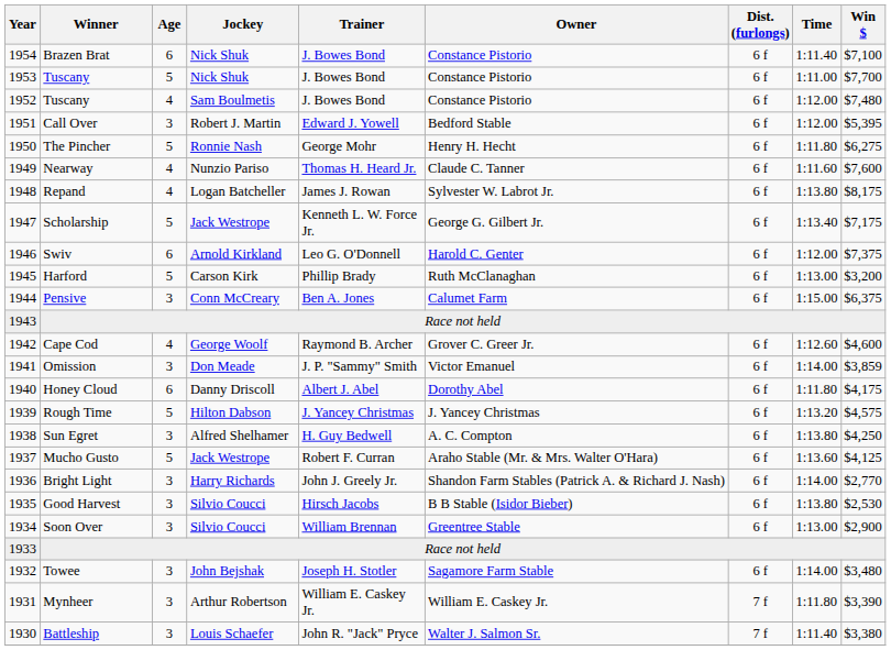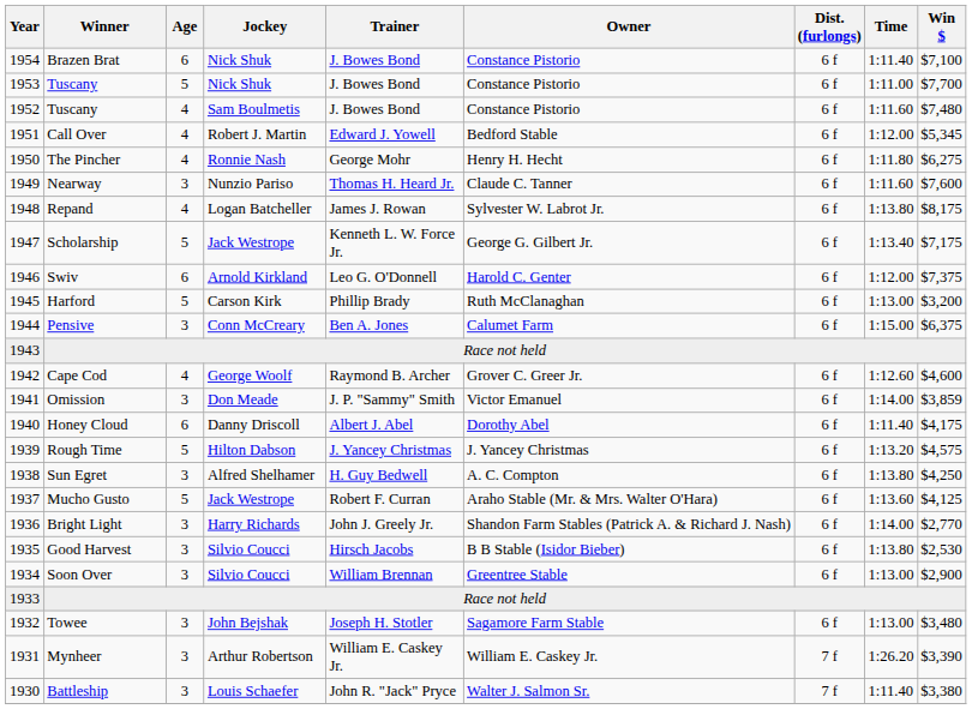 <table class="wikitable sortable" style="font-size:90%">
 <tr>
 <th style="width:30px">Year<br></th>
 <th style="width:110px">Winner<br></th>
 <th style="width:30px">Age<br></th>
 <th style="width:110px">Jockey<br></th>
 <th style="width:125px">Trainer<br></th>
 <th>Owner<br></th>
 <th style="width:25px">Dist.<br> <span>(<a href='#'>furlongs</a>)</span></th>
 <th style="width:25px">Time<br></th>
 <th style="width:25px">Win<br><a href='#'>$</a></th>
 </tr>
 <tr>
 <td align=center>1954</td>
 <td>Brazen Brat</td>
 <td align=center>6</td>
 <td><a href='#'>Nick Shuk</a></td>
 <td><a href='#'>J. Bowes Bond</a></td>
 <td><a href='#'>Constance Pistorio</a></td>
 <td align=center>6 f</td>
 <td>1:11.40</td>
 <td>$7,100</td>
 </tr>
 <tr>
 <td align=center>1953</td>
 <td><a href='#'>Tuscany</a></td>
 <td align=center>5</td>
 <td><a href='#'>Nick Shuk</a></td>
 <td>J. Bowes Bond</td>
 <td>Constance Pistorio</td>
 <td align=center>6 f</td>
 <td>1:11.00</td>
 <td>$7,700</td>
 </tr>
 <tr>
 <td align=center>1952</td>
 <td>Tuscany</td>
 <td align=center>4</td>
 <td><a href='#'>Sam Boulmetis</a></td>
 <td>J. Bowes Bond</td>
 <td>Constance Pistorio</td>
 <td align=center>6 f</td>
-<td>1:12.00</td>
+<td>1:11.60</td>
 <td>$7,480</td>
 </tr>
 <tr>
 <td align=center>1951</td>
 <td>Call Over</td>
-<td align=center>3</td>
+<td align=center>4</td>
 <td>Robert J. Martin</td>
 <td><a href='#'>Edward J. Yowell</a></td>
 <td>Bedford Stable</td>
 <td align=center>6 f</td>
 <td>1:12.00</td>
-<td>$5,395</td>
+<td>$5,345</td>
 </tr>
 <tr>
 <td align=center>1950</td>
 <td>The Pincher</td>
-<td align=center>5</td>
+<td align=center>4</td>
 <td><a href='#'>Ronnie Nash</a></td>
 <td>George Mohr</td>
 <td>Henry H. Hecht</td>
 <td align=center>6 f</td>
 <td>1:11.80</td>
 <td>$6,275</td>
 </tr>
 <tr>
 <td align=center>1949</td>
 <td>Nearway</td>
-<td align=center>4</td>
+<td align=center>3</td>
 <td>Nunzio Pariso</td>
 <td><a href='#'>Thomas H. Heard Jr.</a></td>
 <td>Claude C. Tanner</td>
 <td align=center>6 f</td>
 <td>1:11.60</td>
 <td>$7,600</td>
 </tr>
 <tr>
 <td align=center>1948</td>
 <td>Repand</td>
 <td align=center>4</td>
 <td>Logan Batcheller</td>
 <td>James J. Rowan</td>
 <td>Sylvester W. Labrot Jr.</td>
 <td align=center>6 f</td>
 <td>1:13.80</td>
 <td>$8,175</td>
 </tr>
 <tr>
 <td align=center>1947</td>
 <td>Scholarship</td>
 <td align=center>5</td>
 <td><a href='#'>Jack Westrope</a></td>
 <td>Kenneth L. W. Force Jr.</td>
 <td>George G. Gilbert Jr.</td>
 <td align=center>6 f</td>
 <td>1:13.40</td>
 <td>$7,175</td>
 </tr>
 <tr>
 <td align=center>1946</td>
 <td>Swiv</td>
 <td align=center>6</td>
 <td><a href='#'>Arnold Kirkland</a></td>
 <td>Leo G. O'Donnell</td>
 <td><a href='#'>Harold C. Genter</a></td>
 <td align=center>6 f</td>
 <td>1:12.00</td>
 <td>$7,375</td>
 </tr>
 <tr>
 <td align=center>1945</td>
 <td>Harford</td>
 <td align=center>5</td>
 <td>Carson Kirk</td>
 <td>Phillip Brady</td>
 <td>Ruth McClanaghan</td>
 <td align=center>6 f</td>
 <td>1:13.00</td>
 <td>$3,200</td>
 </tr>
 <tr>
 <td align=center>1944</td>
 <td><a href='#'>Pensive</a></td>
 <td align=center>3</td>
 <td><a href='#'>Conn McCreary</a></td>
 <td><a href='#'>Ben A. Jones</a></td>
 <td><a href='#'>Calumet Farm</a></td>
 <td align=center>6 f</td>
 <td>1:15.00</td>
 <td>$6,375</td>
 </tr>
 <tr bgcolor="#eeeeee">
 <td align=center>1943</td>
 <td align=center  colspan=8><em>Race not held</em></td>
 </tr>
 <tr>
 <td align=center>1942</td>
 <td>Cape Cod</td>
 <td align=center>4</td>
 <td><a href='#'>George Woolf</a></td>
 <td>Raymond B. Archer</td>
 <td>Grover C. Greer Jr.</td>
 <td align=center>6 f</td>
 <td>1:12.60</td>
 <td>$4,600</td>
 </tr>
 <tr>
 <td align=center>1941</td>
 <td>Omission</td>
 <td align=center>3</td>
 <td><a href='#'>Don Meade</a></td>
 <td>J. P. "Sammy" Smith</td>
 <td>Victor Emanuel</td>
 <td align=center>6 f</td>
 <td>1:14.00</td>
 <td>$3,859</td>
 </tr>
 <tr>
 <td align=center>1940</td>
 <td>Honey Cloud</td>
 <td align=center>6</td>
 <td>Danny Driscoll</td>
 <td><a href='#'>Albert J. Abel</a></td>
 <td><a href='#'>Dorothy Abel</a></td>
 <td align=center>6 f</td>
-<td>1:11.80</td>
+<td>1:11.40</td>
 <td>$4,175</td>
 </tr>
 <tr>
 <td align=center>1939</td>
 <td>Rough Time</td>
 <td align=center>5</td>
 <td><a href='#'>Hilton Dabson</a></td>
 <td><a href='#'>J. Yancey Christmas</a></td>
 <td>J. Yancey Christmas</td>
 <td align=center>6 f</td>
 <td>1:13.20</td>
 <td>$4,575</td>
 </tr>
 <tr>
 <td align=center>1938</td>
 <td>Sun Egret</td>
 <td align=center>3</td>
 <td>Alfred Shelhamer</td>
 <td><a href='#'>H. Guy Bedwell</a></td>
 <td>A. C. Compton</td>
 <td align=center>6 f</td>
 <td>1:13.80</td>
 <td>$4,250</td>
 </tr>
 <tr>
 <td align=center>1937</td>
 <td>Mucho Gusto</td>
 <td align=center>5</td>
 <td><a href='#'>Jack Westrope</a></td>
 <td>Robert F. Curran</td>
 <td>Araho Stable (Mr. & Mrs. Walter O'Hara)</td>
 <td align=center>6 f</td>
 <td>1:13.60</td>
 <td>$4,125</td>
 </tr>
 <tr>
 <td align=center>1936</td>
 <td>Bright Light</td>
 <td align=center>3</td>
 <td><a href='#'>Harry Richards</a></td>
 <td>John J. Greely Jr.</td>
 <td>Shandon Farm Stables (Patrick A. & Richard J. Nash)</td>
 <td align=center>6 f</td>
 <td>1:14.00</td>
 <td>$2,770</td>
 </tr>
 <tr>
 <td align=center>1935</td>
 <td>Good Harvest</td>
 <td align=center>3</td>
 <td><a href='#'>Silvio Coucci</a></td>
 <td><a href='#'>Hirsch Jacobs</a></td>
 <td>B B Stable (<a href='#'>Isidor Bieber</a>)</td>
 <td align=center>6 f</td>
 <td>1:13.80</td>
 <td>$2,530</td>
 </tr>
 <tr>
 <td align=center>1934</td>
 <td>Soon Over</td>
 <td align=center>3</td>
 <td><a href='#'>Silvio Coucci</a></td>
 <td><a href='#'>William Brennan</a></td>
 <td><a href='#'>Greentree Stable</a></td>
 <td align=center>6 f</td>
 <td>1:13.00</td>
 <td>$2,900</td>
 </tr>
 <tr bgcolor="#eeeeee">
 <td align=center>1933</td>
 <td align=center  colspan=8><em>Race not held</em></td>
 </tr>
 <tr>
 <td align=center>1932</td>
 <td>Towee</td>
 <td align=center>3</td>
 <td><a href='#'>John Bejshak</a></td>
 <td><a href='#'>Joseph H. Stotler</a></td>
 <td><a href='#'>Sagamore Farm Stable</a></td>
 <td align=center>6 f</td>
-<td>1:14.00</td>
+<td>1:13.00</td>
 <td>$3,480</td>
 </tr>
 <tr>
 <td align=center>1931</td>
 <td>Mynheer</td>
 <td align=center>3</td>
 <td>Arthur Robertson</td>
 <td>William E. Caskey Jr.</td>
 <td>William E. Caskey Jr.</td>
 <td align=center>7 f</td>
-<td>1:11.80</td>
+<td>1:26.20</td>
 <td>$3,390</td>
 </tr>
 <tr>
 <td align=center>1930</td>
 <td><a href='#'>Battleship</a></td>
 <td align=center>3</td>
 <td><a href='#'>Louis Schaefer</a></td>
 <td>John R. "Jack" Pryce</td>
 <td><a href='#'>Walter J. Salmon Sr.</a></td>
 <td align=center>7 f</td>
 <td>1:11.40</td>
 <td>$3,380</td>
 </tr>
 <tr>
 </tr>
 </table>
